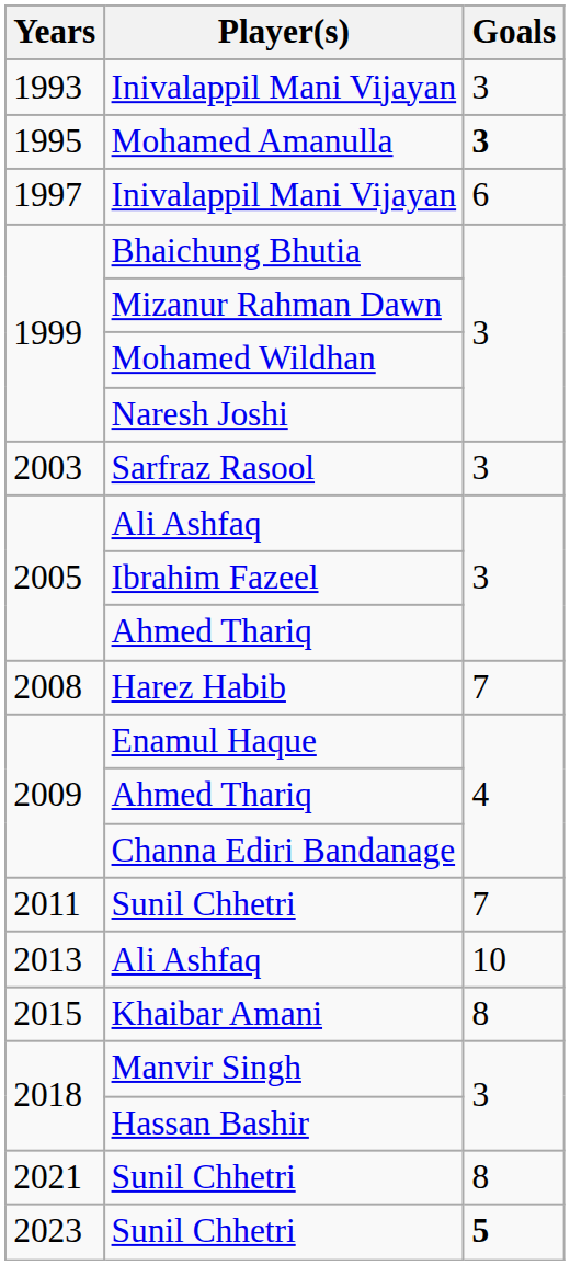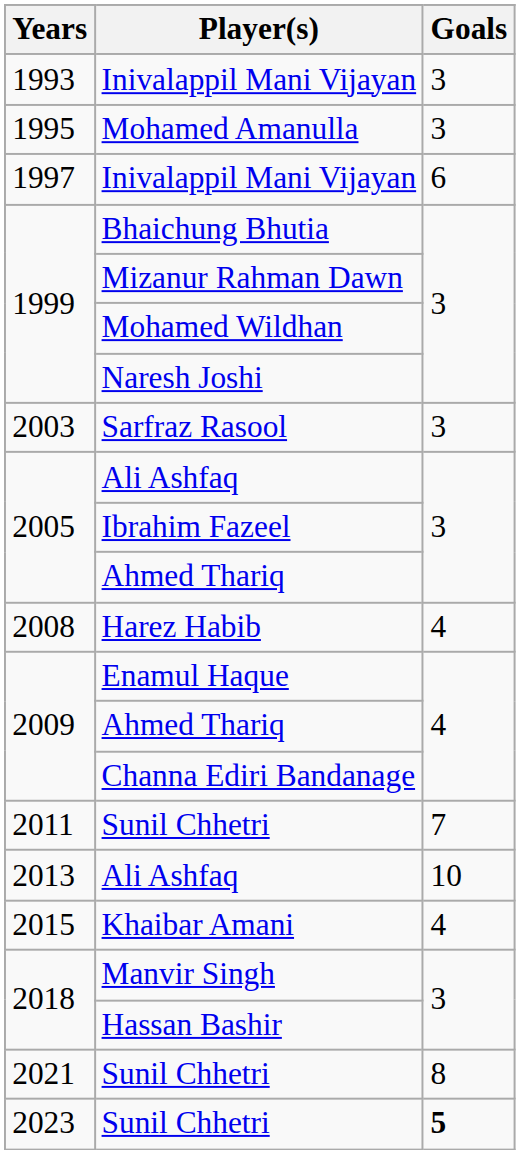 <table class=wikitable>
 <tr>
 <th>Years</th>
 <th>Player(s)</th>
 <th>Goals</th>
 </tr>
 <tr>
 <td>1993</td>
 <td> <a href='#'>Inivalappil Mani Vijayan</a></td>
 <td>3</td>
 </tr>
 <tr>
 <td>1995</td>
 <td> <a href='#'>Mohamed Amanulla</a></td>
-<td><strong>3</strong></td>
+<td>3</td>
 </tr>
 <tr>
 <td>1997</td>
 <td> <a href='#'>Inivalappil Mani Vijayan</a></td>
 <td>6</td>
 </tr>
 <tr>
 <td rowspan=4>1999</td>
 <td> <a href='#'>Bhaichung Bhutia</a></td>
 <td rowspan=4>3</td>
 </tr>
 <tr>
 <td> <a href='#'>Mizanur Rahman Dawn</a></td>
 </tr>
 <tr>
 <td> <a href='#'>Mohamed Wildhan</a></td>
 </tr>
 <tr>
 <td> <a href='#'>Naresh Joshi</a></td>
 </tr>
 <tr>
 <td>2003</td>
 <td> <a href='#'>Sarfraz Rasool</a></td>
 <td>3</td>
 </tr>
 <tr>
 <td rowspan=3>2005</td>
 <td> <a href='#'>Ali Ashfaq</a></td>
 <td rowspan=3>3</td>
 </tr>
 <tr>
 <td> <a href='#'>Ibrahim Fazeel</a></td>
 </tr>
 <tr>
 <td> <a href='#'>Ahmed Thariq</a></td>
 </tr>
 <tr>
 <td>2008</td>
 <td> <a href='#'>Harez Habib</a></td>
-<td>7</td>
+<td>4</td>
 </tr>
 <tr>
 <td rowspan=3>2009</td>
 <td> <a href='#'>Enamul Haque</a></td>
 <td rowspan=3>4</td>
 </tr>
 <tr>
 <td> <a href='#'>Ahmed Thariq</a></td>
 </tr>
 <tr>
 <td> <a href='#'>Channa Ediri Bandanage</a></td>
 </tr>
 <tr>
 <td>2011</td>
 <td> <a href='#'>Sunil Chhetri</a></td>
 <td>7</td>
 </tr>
 <tr>
 <td>2013</td>
 <td> <a href='#'>Ali Ashfaq</a></td>
 <td>10</td>
 </tr>
 <tr>
 <td>2015</td>
 <td> <a href='#'>Khaibar Amani</a></td>
-<td>8</td>
+<td>4</td>
 </tr>
 <tr>
 <td rowspan="2">2018</td>
 <td> <a href='#'>Manvir Singh</a></td>
 <td rowspan="2">3</td>
 </tr>
 <tr>
 <td> <a href='#'>Hassan Bashir</a></td>
 </tr>
 <tr>
 <td>2021</td>
 <td> <a href='#'>Sunil Chhetri</a></td>
 <td>8</td>
 </tr>
 <tr>
 <td>2023</td>
 <td> <a href='#'>Sunil Chhetri</a></td>
 <td><strong>5</strong></td>
 </tr>
 </table>
